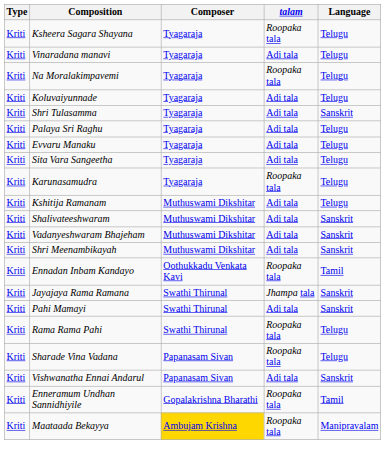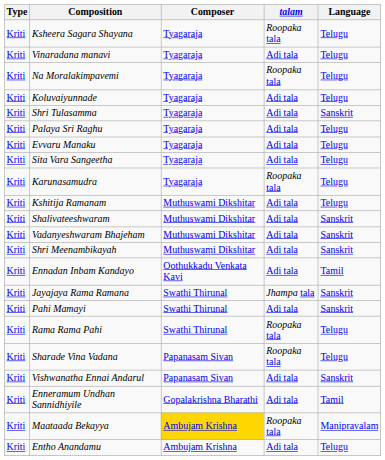 <table class="wikitable">
 <tr>
 <th>Type</th>
 <th>Composition</th>
 <th>Composer</th>
 <th><em><a href='#'>talam</a></em></th>
 <th>Language</th>
 </tr>
 <tr>
 <td><a href='#'>Kriti</a></td>
 <td><em>Ksheera Sagara Shayana</em></td>
 <td><a href='#'>Tyagaraja</a></td>
 <td><em>Roopaka</em> <a href='#'>tala</a></td>
 <td><a href='#'>Telugu</a></td>
 </tr>
 <tr>
 <td><a href='#'>Kriti</a></td>
 <td><em>Vinaradana manavi</em></td>
 <td><a href='#'>Tyagaraja</a></td>
 <td><a href='#'>Adi tala</a></td>
 <td><a href='#'>Telugu</a></td>
 </tr>
 <tr>
 <td><a href='#'>Kriti</a></td>
 <td><em>Na Moralakimpavemi</em></td>
 <td><a href='#'>Tyagaraja</a></td>
 <td><em>Roopaka</em> <a href='#'>tala</a></td>
 <td><a href='#'>Telugu</a></td>
 </tr>
 <tr>
 <td><a href='#'>Kriti</a></td>
 <td><em>Koluvaiyunnade</em></td>
 <td><a href='#'>Tyagaraja</a></td>
 <td><a href='#'>Adi tala</a></td>
 <td><a href='#'>Telugu</a></td>
 </tr>
 <tr>
 <td><a href='#'>Kriti</a></td>
 <td><em>Shri Tulasamma</em></td>
 <td><a href='#'>Tyagaraja</a></td>
 <td><a href='#'>Adi tala</a></td>
 <td><a href='#'>Sanskrit</a></td>
 </tr>
 <tr>
 <td><a href='#'>Kriti</a></td>
 <td><em>Palaya Sri Raghu</em></td>
 <td><a href='#'>Tyagaraja</a></td>
 <td><a href='#'>Adi tala</a></td>
 <td><a href='#'>Telugu</a></td>
 </tr>
 <tr>
 <td><a href='#'>Kriti</a></td>
 <td><em>Evvaru Manaku</em></td>
 <td><a href='#'>Tyagaraja</a></td>
 <td><a href='#'>Adi tala</a></td>
 <td><a href='#'>Telugu</a></td>
 </tr>
 <tr>
 <td><a href='#'>Kriti</a></td>
 <td><em>Sita Vara Sangeetha</em></td>
 <td><a href='#'>Tyagaraja</a></td>
 <td><a href='#'>Adi tala</a></td>
 <td><a href='#'>Telugu</a></td>
 </tr>
 <tr>
 <td><a href='#'>Kriti</a></td>
 <td><em>Karunasamudra</em></td>
 <td><a href='#'>Tyagaraja</a></td>
 <td><em>Roopaka</em> <a href='#'>tala</a></td>
 <td><a href='#'>Telugu</a></td>
 </tr>
 <tr>
 <td><a href='#'>Kriti</a></td>
 <td><em>Kshitija Ramanam</em></td>
 <td><a href='#'>Muthuswami Dikshitar</a></td>
 <td><a href='#'>Adi tala</a></td>
 <td><a href='#'>Telugu</a></td>
 </tr>
 <tr>
 <td><a href='#'>Kriti</a></td>
 <td><em>Shalivateeshwaram</em></td>
 <td><a href='#'>Muthuswami Dikshitar</a></td>
 <td><a href='#'>Adi tala</a></td>
 <td><a href='#'>Sanskrit</a></td>
 </tr>
 <tr>
 <td><a href='#'>Kriti</a></td>
 <td><em>Vadanyeshwaram Bhajeham</em></td>
 <td><a href='#'>Muthuswami Dikshitar</a></td>
 <td><a href='#'>Adi tala</a></td>
 <td><a href='#'>Sanskrit</a></td>
 </tr>
 <tr>
 <td><a href='#'>Kriti</a></td>
 <td><em>Shri Meenambikayah</em></td>
 <td><a href='#'>Muthuswami Dikshitar</a></td>
 <td><a href='#'>Adi tala</a></td>
 <td><a href='#'>Sanskrit</a></td>
 </tr>
 <tr>
 <td><a href='#'>Kriti</a></td>
 <td><em>Ennadan Inbam Kandayo</em></td>
 <td><a href='#'>Oothukkadu Venkata Kavi</a></td>
-<td><em>Roopaka</em> <a href='#'>tala</a></td>
+<td><a href='#'>Adi tala</a></td>
 <td><a href='#'>Tamil</a></td>
 </tr>
 <tr>
 <td><a href='#'>Kriti</a></td>
 <td><em>Jayajaya Rama Ramana</em></td>
 <td><a href='#'>Swathi Thirunal</a></td>
 <td><em>Jhampa</em> <a href='#'>tala</a></td>
 <td><a href='#'>Sanskrit</a></td>
 </tr>
 <tr>
 <td><a href='#'>Kriti</a></td>
 <td><em>Pahi Mamayi</em></td>
 <td><a href='#'>Swathi Thirunal</a></td>
 <td><a href='#'>Adi tala</a></td>
 <td><a href='#'>Sanskrit</a></td>
 </tr>
 <tr>
 <td><a href='#'>Kriti</a></td>
 <td><em>Rama Rama Pahi</em></td>
 <td><a href='#'>Swathi Thirunal</a></td>
 <td><em>Roopaka</em> <a href='#'>tala</a></td>
 <td><a href='#'>Telugu</a></td>
 </tr>
 <tr>
 <td><a href='#'>Kriti</a></td>
 <td><em>Sharade Vina Vadana</em></td>
 <td><a href='#'>Papanasam Sivan</a></td>
 <td><em>Roopaka</em> <a href='#'>tala</a></td>
 <td><a href='#'>Telugu</a></td>
 </tr>
 <tr>
 <td><a href='#'>Kriti</a></td>
 <td><em>Vishwanatha Ennai Andarul</em></td>
 <td><a href='#'>Papanasam Sivan</a></td>
 <td><a href='#'>Adi tala</a></td>
 <td><a href='#'>Sanskrit</a></td>
 </tr>
 <tr>
 <td><a href='#'>Kriti</a></td>
 <td><em>Enneramum Undhan Sannidhiyile</em></td>
 <td><a href='#'>Gopalakrishna Bharathi</a></td>
-<td><em>Roopaka</em> <a href='#'>tala</a></td>
+<td><a href='#'>Adi tala</a></td>
 <td><a href='#'>Tamil</a></td>
 </tr>
 <tr>
 <td><a href='#'>Kriti</a></td>
 <td><em>Maataada Bekayya</em></td>
 <td style="background: gold;"><a href='#'>Ambujam Krishna</a></td>
 <td><em>Roopaka</em> <a href='#'>tala</a></td>
 <td><a href='#'>Manipravalam</a></td>
 </tr>
+<tr>
+<td><a href='#'>Kriti</a></td>
+<td><em>Entho Anandamu</em></td>
+<td><a href='#'>Ambujam Krishna</a></td>
+<td><a href='#'>Adi tala</a></td>
+<td><a href='#'>Telugu</a></td>
+</tr>
 </table>
